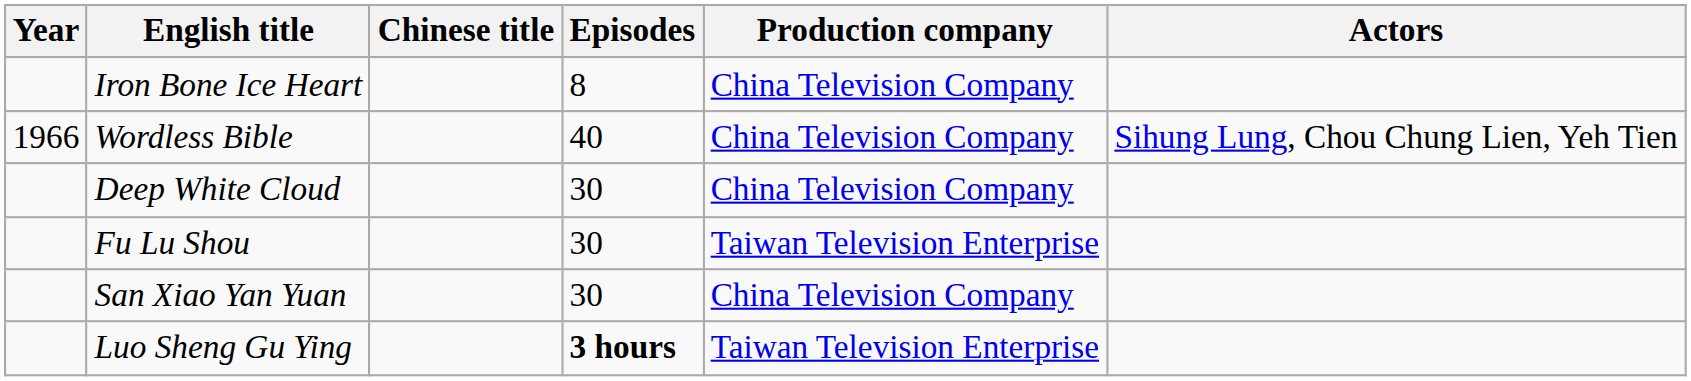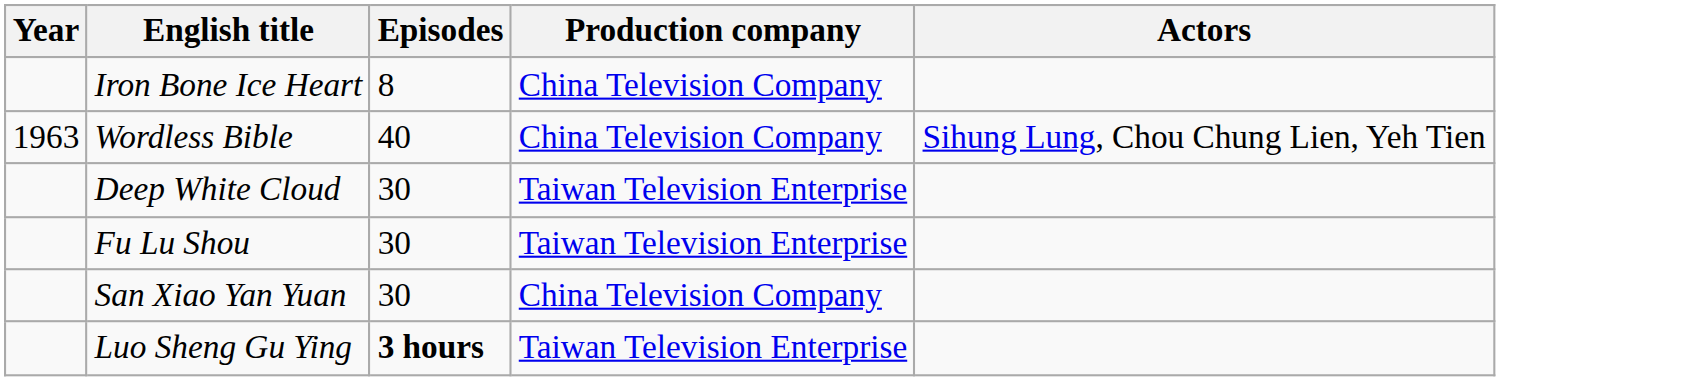 <table class="wikitable">
 <tr>
 <th>Year</th>
 <th>English title</th>
-<th>Chinese title</th>
 <th>Episodes</th>
 <th>Production company</th>
 <th>Actors</th>
 </tr>
 <tr>
 <td></td>
 <td><em>Iron Bone Ice Heart</em></td>
-<td></td>
 <td>8</td>
 <td><a href='#'>China Television Company</a></td>
 <td></td>
 </tr>
 <tr>
-<td>1966</td>
+<td>1963</td>
 <td><em>Wordless Bible</em></td>
-<td></td>
 <td>40</td>
 <td><a href='#'>China Television Company</a></td>
 <td><a href='#'>Sihung Lung</a>, Chou Chung Lien, Yeh Tien</td>
 </tr>
 <tr>
 <td></td>
 <td><em>Deep White Cloud</em></td>
-<td></td>
 <td>30</td>
-<td><a href='#'>China Television Company</a></td>
+<td><a href='#'>Taiwan Television Enterprise</a></td>
 <td></td>
 </tr>
 <tr>
 <td></td>
 <td><em>Fu Lu Shou</em></td>
-<td></td>
 <td>30</td>
 <td><a href='#'>Taiwan Television Enterprise</a></td>
 <td></td>
 </tr>
 <tr>
 <td></td>
 <td><em>San Xiao Yan Yuan</em></td>
-<td></td>
 <td>30</td>
 <td><a href='#'>China Television Company</a></td>
 <td></td>
 </tr>
 <tr>
 <td></td>
 <td><em>Luo Sheng Gu Ying</em></td>
-<td></td>
 <td><strong>3 hours</strong></td>
 <td><a href='#'>Taiwan Television Enterprise</a></td>
 <td></td>
 </tr>
 </table>
